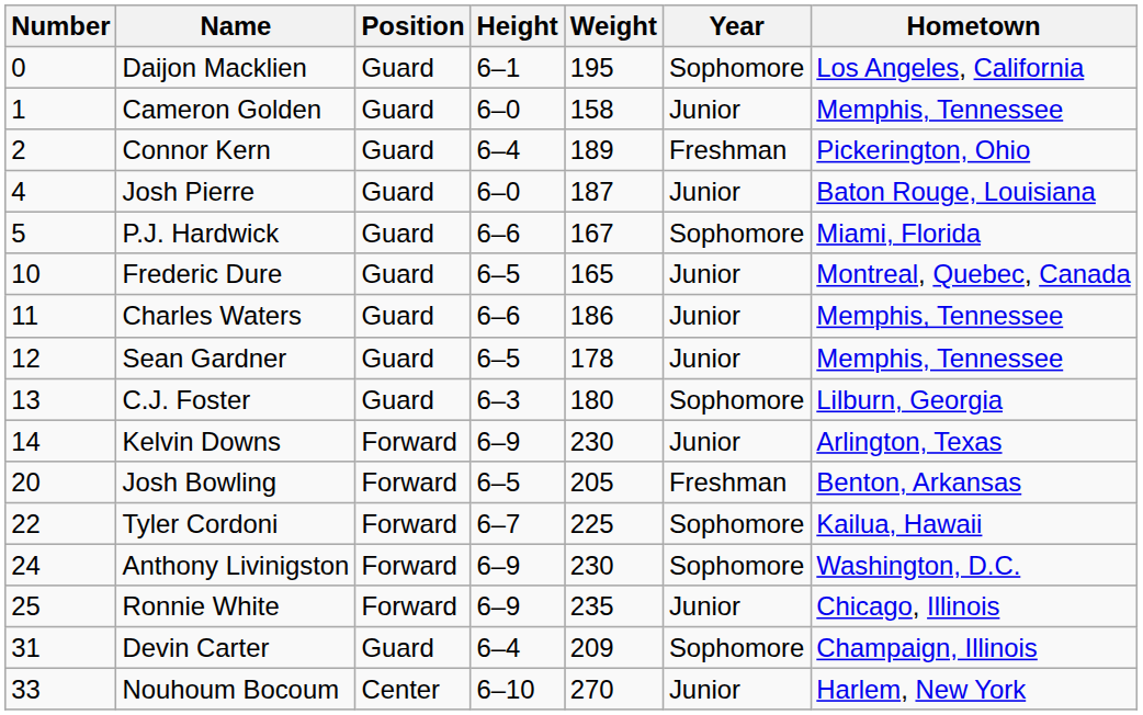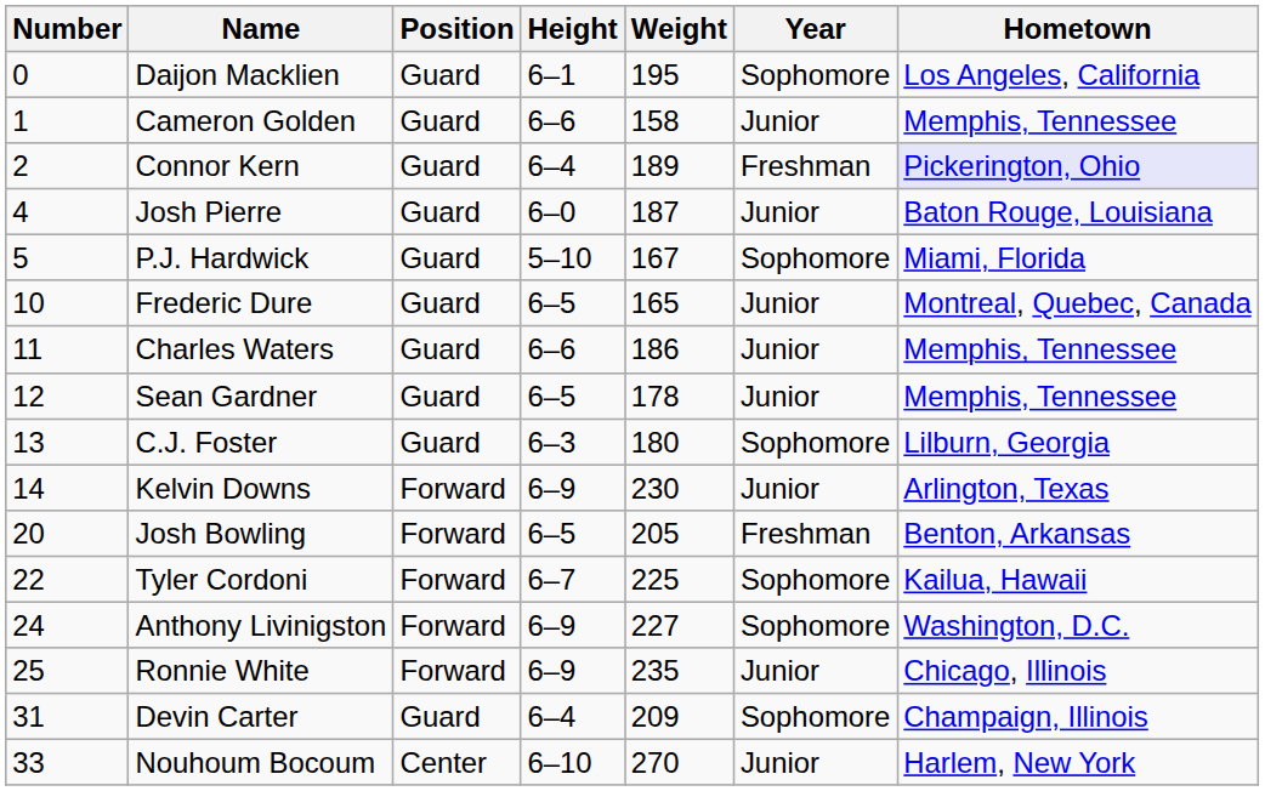 <table class="wikitable sortable" style="font-size: 95%;">
 <tr>
 <th>Number</th>
 <th>Name</th>
 <th>Position</th>
 <th>Height</th>
 <th>Weight</th>
 <th>Year</th>
 <th>Hometown</th>
 </tr>
 <tr>
 <td>0</td>
 <td>Daijon Macklien</td>
 <td>Guard</td>
 <td>6–1</td>
 <td>195</td>
 <td>Sophomore</td>
 <td><a href='#'>Los Angeles</a>, <a href='#'>California</a></td>
 </tr>
 <tr>
 <td>1</td>
 <td>Cameron Golden</td>
 <td>Guard</td>
-<td>6–0</td>
+<td>6–6</td>
 <td>158</td>
 <td>Junior</td>
 <td><a href='#'>Memphis, Tennessee</a></td>
 </tr>
 <tr>
 <td>2</td>
 <td>Connor Kern</td>
 <td>Guard</td>
 <td>6–4</td>
 <td>189</td>
 <td>Freshman</td>
-<td><a href='#'>Pickerington, Ohio</a></td>
+<td style="background: lavender;"><a href='#'>Pickerington, Ohio</a></td>
 </tr>
 <tr>
 <td>4</td>
 <td>Josh Pierre</td>
 <td>Guard</td>
 <td>6–0</td>
 <td>187</td>
 <td>Junior</td>
 <td><a href='#'>Baton Rouge, Louisiana</a></td>
 </tr>
 <tr>
 <td>5</td>
 <td>P.J. Hardwick</td>
 <td>Guard</td>
-<td>6–6</td>
+<td>5–10</td>
 <td>167</td>
 <td>Sophomore</td>
 <td><a href='#'>Miami, Florida</a></td>
 </tr>
 <tr>
 <td>10</td>
 <td>Frederic Dure</td>
 <td>Guard</td>
 <td>6–5</td>
 <td>165</td>
 <td>Junior</td>
 <td><a href='#'>Montreal</a>, <a href='#'>Quebec</a>, <a href='#'>Canada</a></td>
 </tr>
 <tr>
 <td>11</td>
 <td>Charles Waters</td>
 <td>Guard</td>
 <td>6–6</td>
 <td>186</td>
 <td>Junior</td>
 <td><a href='#'>Memphis, Tennessee</a></td>
 </tr>
 <tr>
 <td>12</td>
 <td>Sean Gardner</td>
 <td>Guard</td>
 <td>6–5</td>
 <td>178</td>
 <td>Junior</td>
 <td><a href='#'>Memphis, Tennessee</a></td>
 </tr>
 <tr>
 <td>13</td>
 <td>C.J. Foster</td>
 <td>Guard</td>
 <td>6–3</td>
 <td>180</td>
 <td>Sophomore</td>
 <td><a href='#'>Lilburn, Georgia</a></td>
 </tr>
 <tr>
 <td>14</td>
 <td>Kelvin Downs</td>
 <td>Forward</td>
 <td>6–9</td>
 <td>230</td>
 <td>Junior</td>
 <td><a href='#'>Arlington, Texas</a></td>
 </tr>
 <tr>
 <td>20</td>
 <td>Josh Bowling</td>
 <td>Forward</td>
 <td>6–5</td>
 <td>205</td>
 <td>Freshman</td>
 <td><a href='#'>Benton, Arkansas</a></td>
 </tr>
 <tr>
 <td>22</td>
 <td>Tyler Cordoni</td>
 <td>Forward</td>
 <td>6–7</td>
 <td>225</td>
 <td>Sophomore</td>
 <td><a href='#'>Kailua, Hawaii</a></td>
 </tr>
 <tr>
 <td>24</td>
 <td>Anthony Livinigston</td>
 <td>Forward</td>
 <td>6–9</td>
-<td>230</td>
+<td>227</td>
 <td>Sophomore</td>
 <td><a href='#'>Washington, D.C.</a></td>
 </tr>
 <tr>
 <td>25</td>
 <td>Ronnie White</td>
 <td>Forward</td>
 <td>6–9</td>
 <td>235</td>
 <td>Junior</td>
 <td><a href='#'>Chicago</a>, <a href='#'>Illinois</a></td>
 </tr>
 <tr>
 <td>31</td>
 <td>Devin Carter</td>
 <td>Guard</td>
 <td>6–4</td>
 <td>209</td>
 <td>Sophomore</td>
 <td><a href='#'>Champaign, Illinois</a></td>
 </tr>
 <tr>
 <td>33</td>
 <td>Nouhoum Bocoum</td>
 <td>Center</td>
 <td>6–10</td>
 <td>270</td>
 <td>Junior</td>
 <td><a href='#'>Harlem</a>, <a href='#'>New York</a></td>
 </tr>
 </table>
